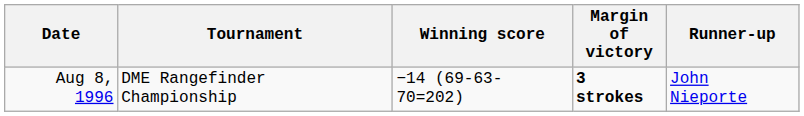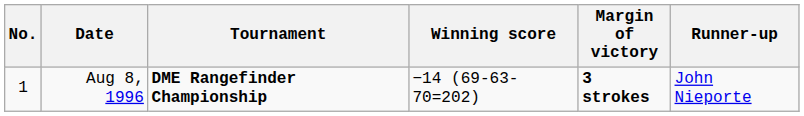 <table class="wikitable" style="font-size:95%;">
 <tr>
+<th>No.</th>
 <th>Date</th>
 <th>Tournament</th>
 <th>Winning score</th>
 <th>Margin of<br>victory</th>
 <th>Runner-up</th>
 </tr>
 <tr>
+<td align=center>1</td>
 <td align=right>Aug 8, <a href='#'>1996</a></td>
-<td>DME Rangefinder Championship</td>
+<td><strong>DME Rangefinder Championship</strong></td>
 <td>−14 (69-63-70=202)</td>
 <td><strong>3 strokes</strong></td>
 <td> <a href='#'>John Nieporte</a></td>
 </tr>
 </table>
